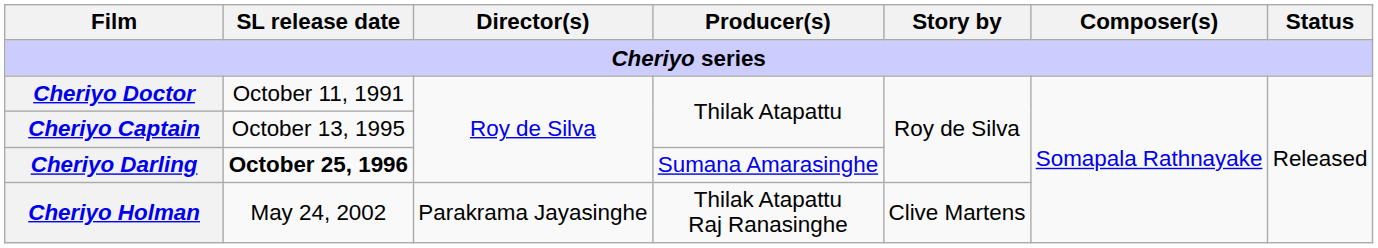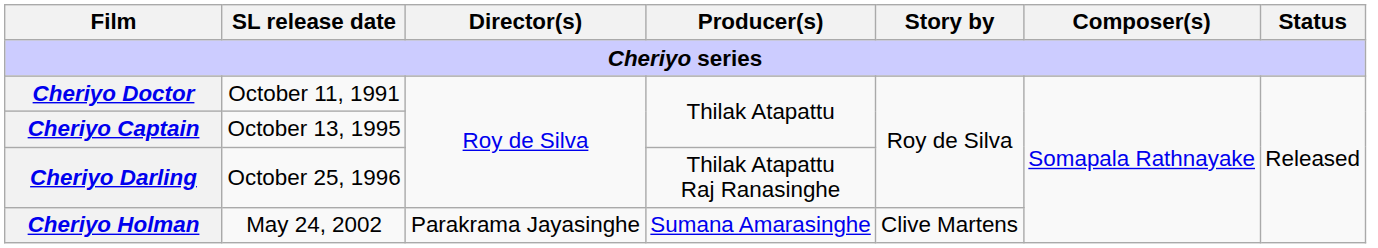 <table class="wikitable plainrowheaders" style="text-align:center;">
 <tr>
 <th style="width:16%;">Film</th>
 <th>SL release date</th>
 <th>Director(s)</th>
 <th>Producer(s)</th>
 <th>Story by</th>
 <th>Composer(s)</th>
 <th>Status</th>
 </tr>
 <tr>
 <th colspan="7" style="background:#CCCCFF;"><em>Cheriyo</em> series</th>
 </tr>
 <tr>
 <th><em><a href='#'>Cheriyo Doctor</a></em></th>
 <td>October 11, 1991</td>
 <td rowspan="3"><a href='#'>Roy de Silva</a></td>
 <td rowspan="2">Thilak Atapattu</td>
 <td rowspan="3">Roy de Silva</td>
 <td rowspan="4"><a href='#'>Somapala Rathnayake</a></td>
 <td rowspan="4">Released </td>
 </tr>
 <tr>
 <th><em><a href='#'>Cheriyo Captain</a></em></th>
 <td>October 13, 1995</td>
 </tr>
 <tr>
 <th><em><a href='#'>Cheriyo Darling</a></em></th>
-<td><strong>October 25, 1996</strong></td>
-<td colspan="1"><a href='#'>Sumana Amarasinghe</a></td>
+<td>October 25, 1996</td>
+<td colspan="1">Thilak Atapattu <br> Raj Ranasinghe</td>
 </tr>
 <tr>
 <th><em><a href='#'>Cheriyo Holman</a></em></th>
 <td>May 24, 2002 </td>
 <td rowspan="1">Parakrama Jayasinghe</td>
-<td colspan="1">Thilak Atapattu <br> Raj Ranasinghe</td>
+<td colspan="1"><a href='#'>Sumana Amarasinghe</a></td>
 <td>Clive Martens</td>
 </tr>
 </table>
